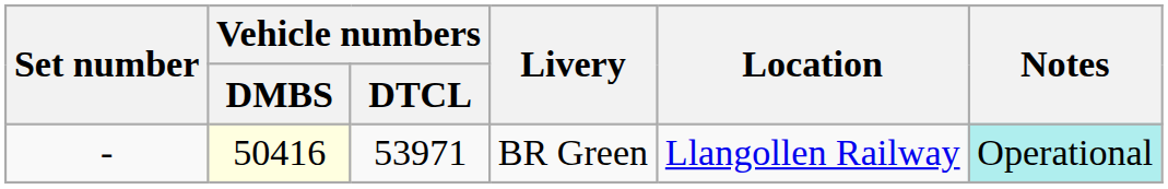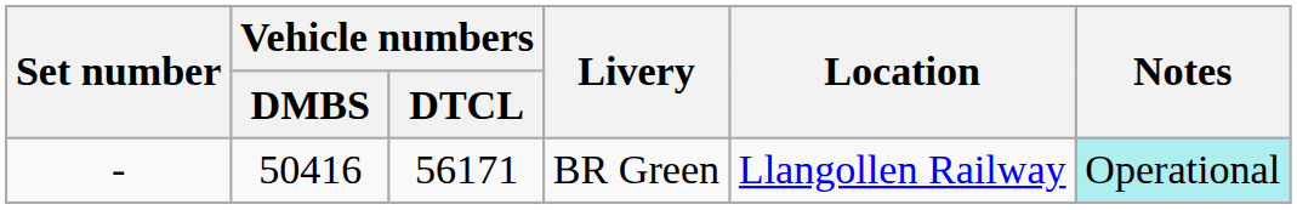 <table class="wikitable">
 <tr>
 <th rowspan=2>Set number</th>
 <th colspan=2>Vehicle numbers</th>
 <th rowspan=2 align=left>Livery</th>
 <th rowspan=2 align=left>Location</th>
 <th rowspan=2 align=left>Notes</th>
 </tr>
 <tr>
 <th>DMBS</th>
 <th>DTCL</th>
 </tr>
 <tr>
 <td align=center>-</td>
-<td align=center style="background: lightyellow;">50416</td>
-<td align=center>53971</td>
+<td align=center>50416</td>
+<td align=center>56171</td>
 <td>BR Green</td>
 <td><a href='#'>Llangollen Railway</a></td>
 <td style="background: paleturquoise;">Operational</td>
 </tr>
 </table>
